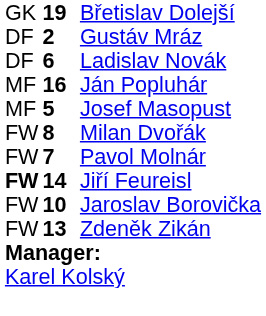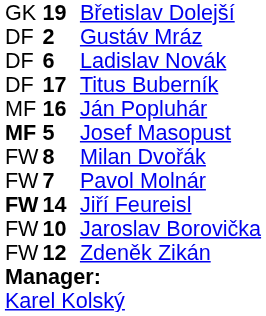 <table cellspacing="0" cellpadding="0" style="font-size:90%; margin:0.2em auto;">
 <tr>
 <th width="25"></th>
 <th width="25"></th>
 </tr>
 <tr>
 <td>GK</td>
 <td><strong>19</strong></td>
 <td><a href='#'>Břetislav Dolejší</a></td>
 </tr>
 <tr>
 <td>DF</td>
 <td><strong>2</strong></td>
 <td><a href='#'>Gustáv Mráz</a></td>
 </tr>
 <tr>
 <td>DF</td>
 <td><strong>6</strong></td>
 <td><a href='#'>Ladislav Novák</a></td>
 </tr>
 <tr>
+<td>DF</td>
+<td><strong>17</strong></td>
+<td><a href='#'>Titus Buberník</a></td>
+<td></td>
+</tr>
+<tr>
 <td>MF</td>
 <td><strong>16</strong></td>
 <td><a href='#'>Ján Popluhár</a></td>
 </tr>
 <tr>
-<td>MF</td>
+<td><strong>MF</strong></td>
 <td><strong>5</strong></td>
 <td><a href='#'>Josef Masopust</a></td>
 </tr>
 <tr>
 <td>FW</td>
 <td><strong>8</strong></td>
 <td><a href='#'>Milan Dvořák</a></td>
 </tr>
 <tr>
 <td>FW</td>
 <td><strong>7</strong></td>
 <td><a href='#'>Pavol Molnár</a></td>
 </tr>
 <tr>
 <td><strong>FW</strong></td>
 <td><strong>14</strong></td>
 <td><a href='#'>Jiří Feureisl</a></td>
 </tr>
 <tr>
 <td>FW</td>
 <td><strong>10</strong></td>
 <td><a href='#'>Jaroslav Borovička</a></td>
 </tr>
 <tr>
 <td>FW</td>
-<td><strong>13</strong></td>
+<td><strong>12</strong></td>
 <td><a href='#'>Zdeněk Zikán</a></td>
 </tr>
 <tr>
 <td colspan=3><strong>Manager:</strong></td>
 </tr>
 <tr>
 <td colspan=4><a href='#'>Karel Kolský</a></td>
 </tr>
 </table>
